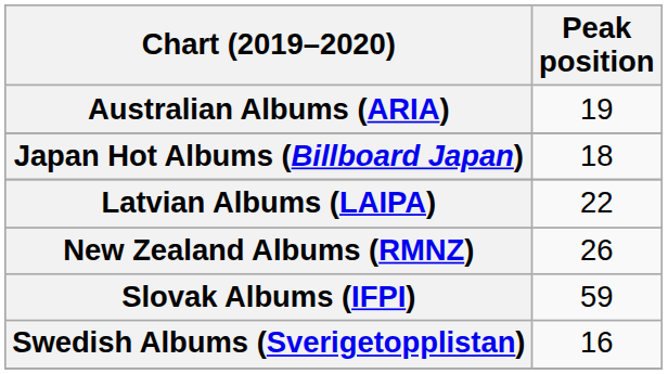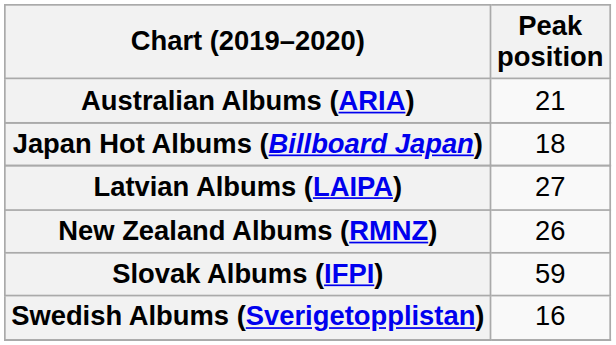 <table class="wikitable sortable plainrowheaders" style="text-align:center">
 <tr>
 <th scope="col">Chart (2019–2020)</th>
 <th scope="col">Peak<br>position</th>
 </tr>
 <tr>
 <th scope="row">Australian Albums (<a href='#'>ARIA</a>)</th>
-<td>19</td>
+<td>21</td>
 </tr>
 <tr>
 </tr>
 <tr>
 </tr>
 <tr>
 </tr>
 <tr>
 </tr>
 <tr>
 </tr>
 <tr>
 <th scope="row">Japan Hot Albums (<em><a href='#'>Billboard Japan</a></em>)</th>
 <td>18</td>
 </tr>
 <tr>
 </tr>
 <tr>
 <th scope="row">Latvian Albums (<a href='#'>LAIPA</a>)</th>
-<td>22</td>
+<td>27</td>
 </tr>
 <tr>
 <th scope="row">New Zealand Albums (<a href='#'>RMNZ</a>)</th>
 <td>26</td>
 </tr>
 <tr>
 <th scope="row">Slovak Albums (<a href='#'>IFPI</a>)</th>
 <td>59</td>
 </tr>
 <tr>
 <th scope="row">Swedish Albums (<a href='#'>Sverigetopplistan</a>)</th>
 <td>16</td>
 </tr>
 <tr>
 </tr>
 <tr>
 </tr>
 </table>
